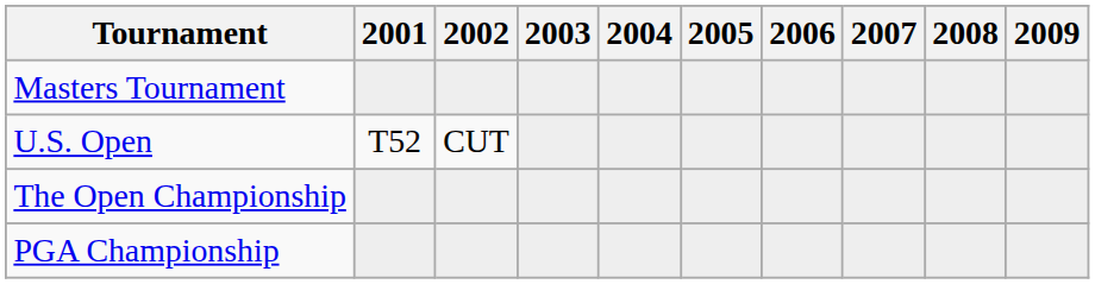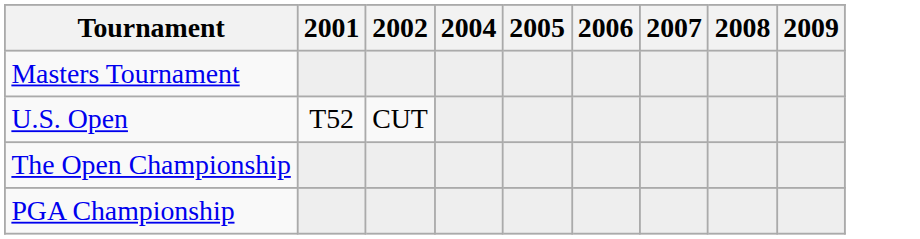 <table class="wikitable" style="font-size:95%;text-align:center;">
 <tr>
 <th>Tournament</th>
 <th>2001</th>
 <th>2002</th>
-<th>2003</th>
 <th>2004</th>
 <th>2005</th>
 <th>2006</th>
 <th>2007</th>
 <th>2008</th>
 <th>2009</th>
 </tr>
 <tr>
 <td align=left><a href='#'>Masters Tournament</a></td>
-<td style="background:#eeeeee;"></td>
 <td style="background:#eeeeee;"></td>
 <td style="background:#eeeeee;"></td>
 <td style="background:#eeeeee;"></td>
 <td style="background:#eeeeee;"></td>
 <td style="background:#eeeeee;"></td>
 <td style="background:#eeeeee;"></td>
 <td style="background:#eeeeee;"></td>
 <td style="background:#eeeeee;"></td>
 </tr>
 <tr>
 <td align=left><a href='#'>U.S. Open</a></td>
 <td>T52</td>
 <td>CUT</td>
 <td style="background:#eeeeee;"></td>
 <td style="background:#eeeeee;"></td>
 <td style="background:#eeeeee;"></td>
 <td style="background:#eeeeee;"></td>
 <td style="background:#eeeeee;"></td>
 <td style="background:#eeeeee;"></td>
-<td style="background:#eeeeee;"></td>
 </tr>
 <tr>
 <td align=left><a href='#'>The Open Championship</a></td>
-<td style="background:#eeeeee;"></td>
 <td style="background:#eeeeee;"></td>
 <td style="background:#eeeeee;"></td>
 <td style="background:#eeeeee;"></td>
 <td style="background:#eeeeee;"></td>
 <td style="background:#eeeeee;"></td>
 <td style="background:#eeeeee;"></td>
 <td style="background:#eeeeee;"></td>
 <td style="background:#eeeeee;"></td>
 </tr>
 <tr>
 <td align=left><a href='#'>PGA Championship</a></td>
 <td style="background:#eeeeee;"></td>
 <td style="background:#eeeeee;"></td>
 <td style="background:#eeeeee;"></td>
 <td style="background:#eeeeee;"></td>
 <td style="background:#eeeeee;"></td>
 <td style="background:#eeeeee;"></td>
 <td style="background:#eeeeee;"></td>
 <td style="background:#eeeeee;"></td>
-<td style="background:#eeeeee;"></td>
 </tr>
 </table>
